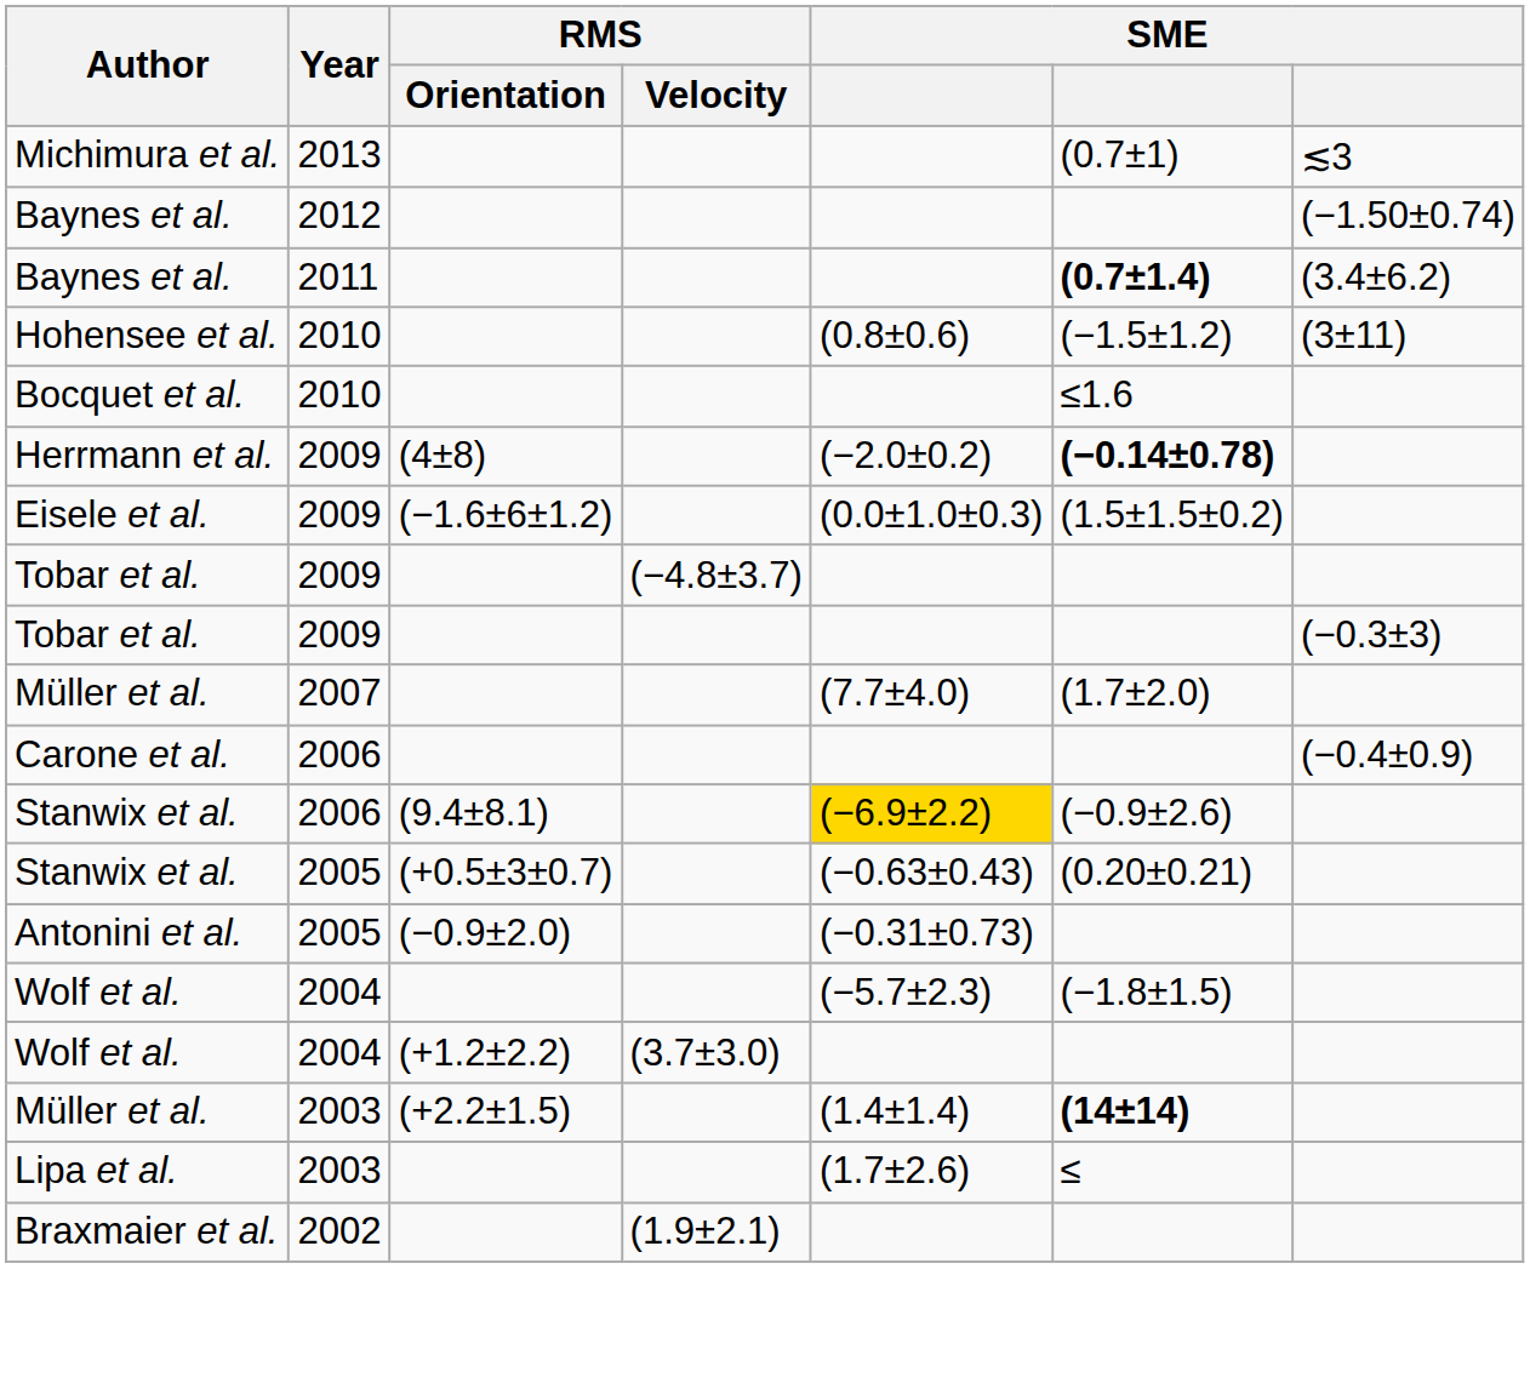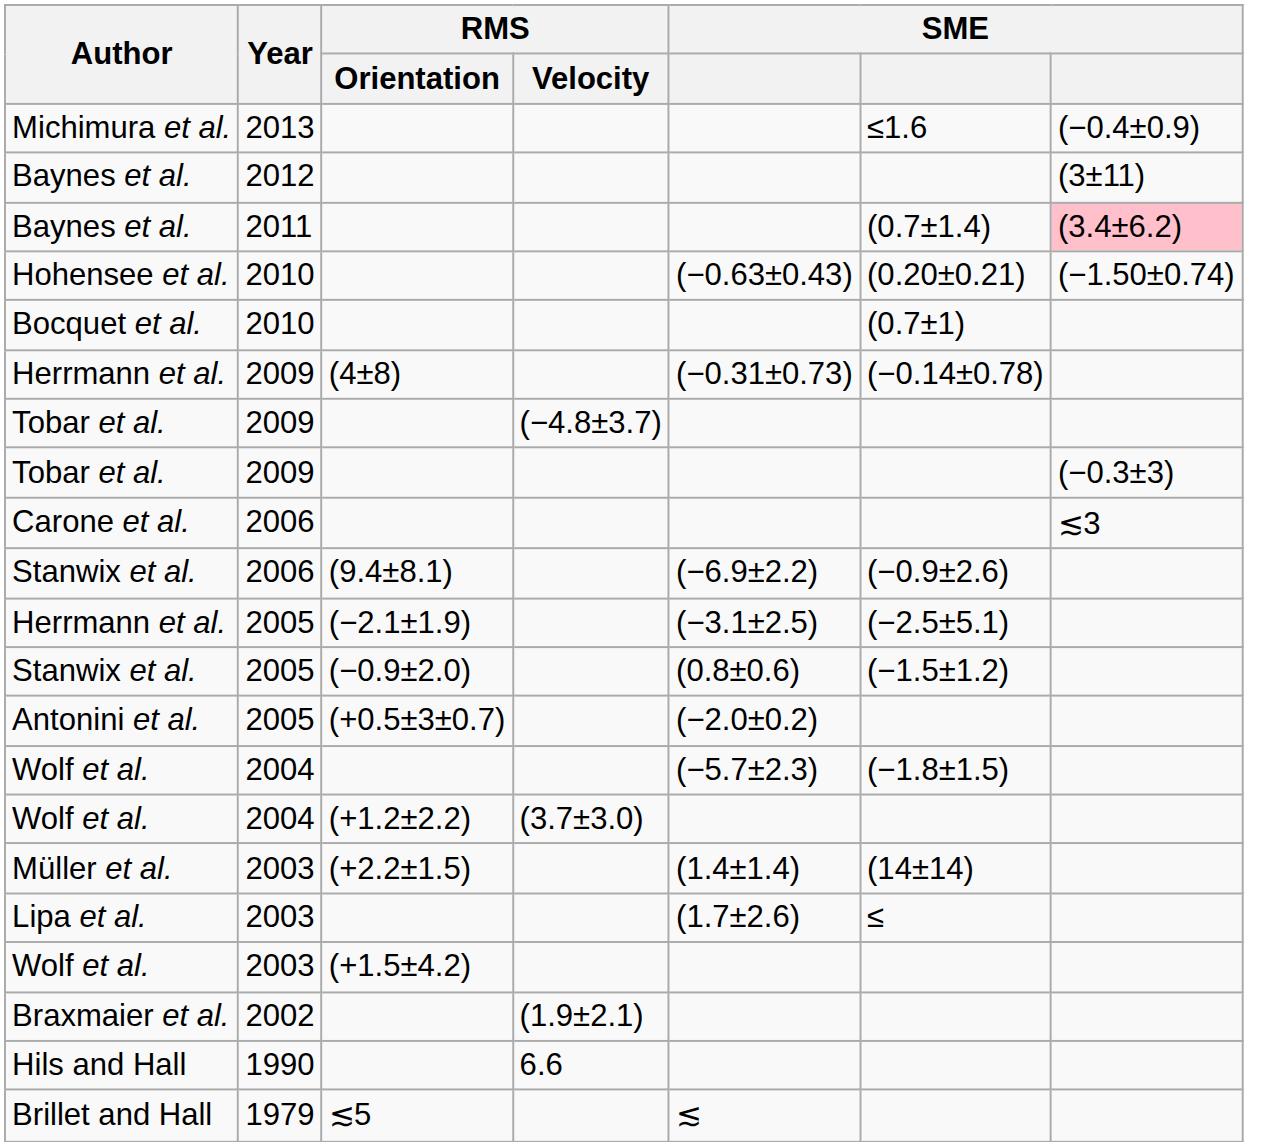 <table class=wikitable>
 <tr>
 <th rowspan=2>Author</th>
 <th rowspan=2>Year</th>
 <th colspan=2>RMS</th>
 <th colspan=3>SME</th>
 </tr>
 <tr>
 <th>Orientation</th>
 <th>Velocity</th>
 <th></th>
 <th></th>
 <th></th>
 </tr>
 <tr>
 <td>Michimura <em>et al.</em></td>
 <td>2013</td>
 <td></td>
 <td></td>
 <td></td>
-<td>(0.7±1)</td>
-<td>≲3</td>
+<td>≤1.6</td>
+<td>(−0.4±0.9)</td>
 </tr>
 <tr>
 <td>Baynes <em>et al.</em></td>
 <td>2012</td>
 <td></td>
 <td></td>
 <td></td>
 <td></td>
-<td>(−1.50±0.74)</td>
+<td>(3±11)</td>
 </tr>
 <tr>
 <td>Baynes <em>et al.</em></td>
 <td>2011</td>
 <td></td>
 <td></td>
 <td></td>
-<td><strong>(0.7±1.4)</strong></td>
-<td>(3.4±6.2)</td>
+<td>(0.7±1.4)</td>
+<td style="background: pink;">(3.4±6.2)</td>
 </tr>
 <tr>
 <td>Hohensee <em>et al.</em></td>
 <td>2010</td>
 <td></td>
 <td></td>
-<td>(0.8±0.6)</td>
-<td>(−1.5±1.2)</td>
-<td>(3±11)</td>
+<td>(−0.63±0.43)</td>
+<td>(0.20±0.21)</td>
+<td>(−1.50±0.74)</td>
 </tr>
 <tr>
 <td>Bocquet <em>et al.</em></td>
 <td>2010</td>
 <td></td>
 <td></td>
 <td></td>
-<td>≤1.6</td>
+<td>(0.7±1)</td>
 <td></td>
 </tr>
 <tr>
 <td>Herrmann <em>et al.</em></td>
 <td>2009</td>
 <td>(4±8)</td>
 <td></td>
-<td>(−2.0±0.2)</td>
-<td><strong>(−0.14±0.78)</strong></td>
-<td></td>
-</tr>
-<tr>
-<td>Eisele <em>et al.</em></td>
-<td>2009</td>
-<td>(−1.6±6±1.2)</td>
-<td></td>
-<td>(0.0±1.0±0.3)</td>
-<td>(1.5±1.5±0.2)</td>
+<td>(−0.31±0.73)</td>
+<td>(−0.14±0.78)</td>
 <td></td>
 </tr>
 <tr>
 <td>Tobar <em>et al.</em></td>
 <td>2009</td>
 <td></td>
 <td>(−4.8±3.7)</td>
 <td></td>
 <td></td>
 <td></td>
 </tr>
 <tr>
 <td>Tobar <em>et al.</em></td>
 <td>2009</td>
 <td></td>
 <td></td>
 <td></td>
 <td></td>
 <td>(−0.3±3)</td>
 </tr>
 <tr>
-<td>Müller <em>et al.</em></td>
-<td>2007</td>
-<td></td>
-<td></td>
-<td>(7.7±4.0)</td>
-<td>(1.7±2.0)</td>
-<td></td>
-</tr>
-<tr>
 <td>Carone <em>et al.</em></td>
 <td>2006</td>
 <td></td>
 <td></td>
 <td></td>
 <td></td>
-<td>(−0.4±0.9)</td>
+<td>≲3</td>
 </tr>
 <tr>
 <td>Stanwix <em>et al.</em></td>
 <td>2006</td>
 <td>(9.4±8.1)</td>
 <td></td>
-<td style="background: gold;">(−6.9±2.2)</td>
+<td>(−6.9±2.2)</td>
 <td>(−0.9±2.6)</td>
+<td></td>
+</tr>
+<tr>
+<td>Herrmann <em>et al.</em></td>
+<td>2005</td>
+<td>(−2.1±1.9)</td>
+<td></td>
+<td>(−3.1±2.5)</td>
+<td>(−2.5±5.1)</td>
 <td></td>
 </tr>
 <tr>
 <td>Stanwix <em>et al.</em></td>
 <td>2005</td>
-<td>(+0.5±3±0.7)</td>
+<td>(−0.9±2.0)</td>
 <td></td>
-<td>(−0.63±0.43)</td>
-<td>(0.20±0.21)</td>
+<td>(0.8±0.6)</td>
+<td>(−1.5±1.2)</td>
 <td></td>
 </tr>
 <tr>
 <td>Antonini <em>et al.</em></td>
 <td>2005</td>
-<td>(−0.9±2.0)</td>
+<td>(+0.5±3±0.7)</td>
 <td></td>
-<td>(−0.31±0.73)</td>
+<td>(−2.0±0.2)</td>
 <td></td>
 <td></td>
 </tr>
 <tr>
 <td>Wolf <em>et al.</em></td>
 <td>2004</td>
 <td></td>
 <td></td>
 <td>(−5.7±2.3)</td>
 <td>(−1.8±1.5)</td>
 <td></td>
 </tr>
 <tr>
 <td>Wolf <em>et al.</em></td>
 <td>2004</td>
 <td>(+1.2±2.2)</td>
 <td>(3.7±3.0)</td>
 <td></td>
 <td></td>
 </tr>
 <tr>
 <td>Müller <em>et al.</em></td>
 <td>2003</td>
 <td>(+2.2±1.5)</td>
 <td></td>
 <td>(1.4±1.4)</td>
-<td><strong>(14±14)</strong></td>
+<td>(14±14)</td>
 <td></td>
 </tr>
 <tr>
 <td>Lipa <em>et al.</em></td>
 <td>2003</td>
 <td></td>
 <td></td>
 <td>(1.7±2.6)</td>
 <td>≤</td>
 <td></td>
 </tr>
 <tr>
+<td>Wolf <em>et al.</em></td>
+<td>2003</td>
+<td>(+1.5±4.2)</td>
+<td></td>
+<td></td>
+<td></td>
+<td></td>
+</tr>
+<tr>
 <td>Braxmaier <em>et al.</em></td>
 <td>2002</td>
 <td></td>
 <td>(1.9±2.1)</td>
 <td></td>
 <td></td>
 <td></td>
 </tr>
+<tr>
+<td>Hils and Hall</td>
+<td>1990</td>
+<td></td>
+<td>6.6</td>
+<td></td>
+<td></td>
+<td></td>
+</tr>
+<tr>
+<td>Brillet and Hall</td>
+<td>1979</td>
+<td>≲5</td>
+<td></td>
+<td>≲</td>
+<td></td>
+<td></td>
+</tr>
 </table>
